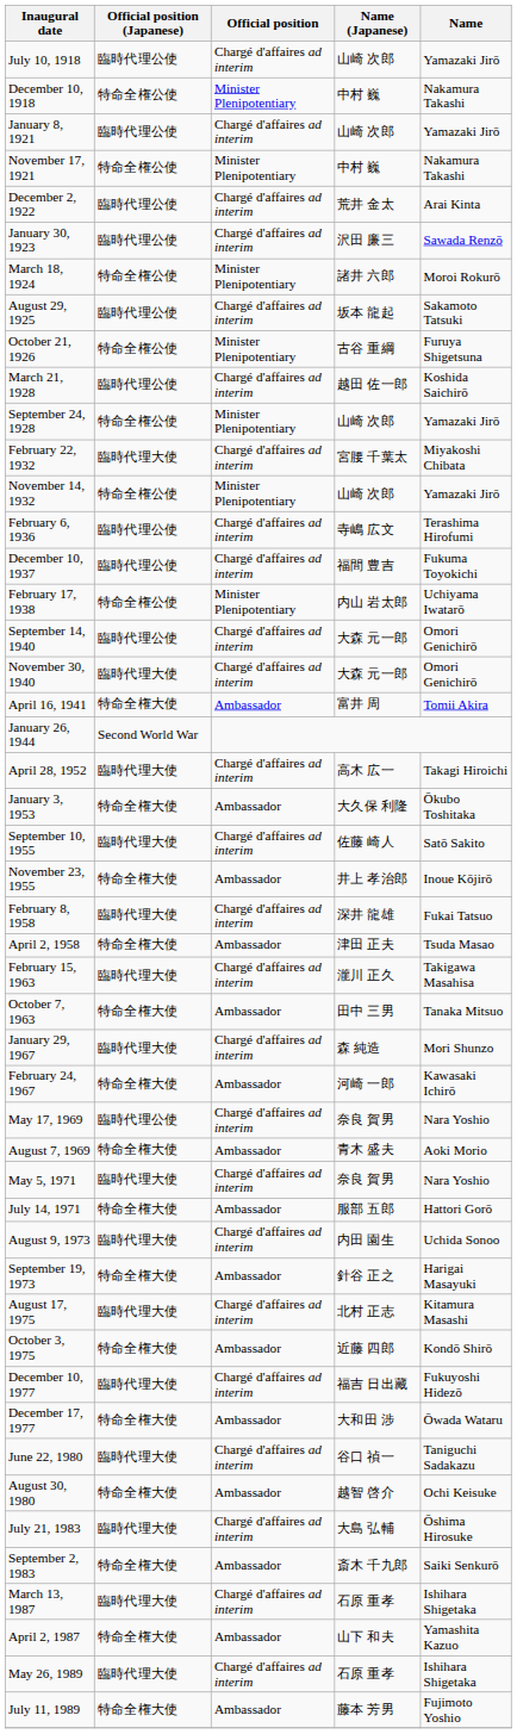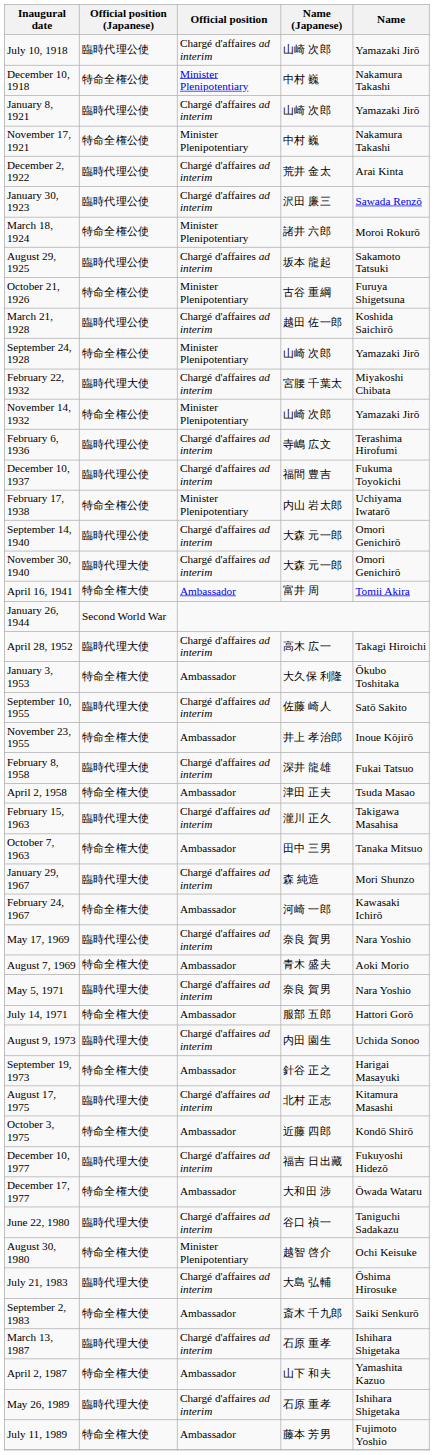 <table class="wikitable">
 <tr>
 <th>Inaugural date</th>
 <th>Official position (Japanese)</th>
 <th>Official position</th>
 <th>Name (Japanese)</th>
 <th>Name</th>
 </tr>
 <tr>
 <td>July 10, 1918</td>
 <td>臨時代理公使</td>
 <td>Chargé d'affaires <em>ad interim</em></td>
 <td>山崎 次郎</td>
 <td>Yamazaki Jirō</td>
 </tr>
 <tr>
 <td>December 10, 1918</td>
 <td>特命全権公使</td>
 <td><a href='#'>Minister Plenipotentiary</a></td>
 <td>中村 巍</td>
 <td>Nakamura Takashi</td>
 </tr>
 <tr>
 <td>January 8, 1921</td>
 <td>臨時代理公使</td>
 <td>Chargé d'affaires <em>ad interim</em></td>
 <td>山崎 次郎</td>
 <td>Yamazaki Jirō</td>
 </tr>
 <tr>
 <td>November 17, 1921</td>
 <td>特命全権公使</td>
 <td>Minister Plenipotentiary</td>
 <td>中村 巍</td>
 <td>Nakamura Takashi</td>
 </tr>
 <tr>
 <td>December 2, 1922</td>
 <td>臨時代理公使</td>
 <td>Chargé d'affaires <em>ad interim</em></td>
 <td>荒井 金太</td>
 <td>Arai Kinta</td>
 </tr>
 <tr>
 <td>January 30, 1923</td>
 <td>臨時代理公使</td>
 <td>Chargé d'affaires <em>ad interim</em></td>
 <td>沢田 廉三</td>
 <td><a href='#'>Sawada Renzō</a></td>
 </tr>
 <tr>
 <td>March 18, 1924</td>
 <td>特命全権公使</td>
 <td>Minister Plenipotentiary</td>
 <td>諸井 六郎</td>
 <td>Moroi Rokurō</td>
 </tr>
 <tr>
 <td>August 29, 1925</td>
 <td>臨時代理公使</td>
 <td>Chargé d'affaires <em>ad interim</em></td>
 <td>坂本 龍起</td>
 <td>Sakamoto Tatsuki</td>
 </tr>
 <tr>
 <td>October 21, 1926</td>
 <td>特命全権公使</td>
 <td>Minister Plenipotentiary</td>
 <td>古谷 重綱</td>
 <td>Furuya Shigetsuna</td>
 </tr>
 <tr>
 <td>March 21, 1928</td>
 <td>臨時代理公使</td>
 <td>Chargé d'affaires <em>ad interim</em></td>
 <td>越田 佐一郎</td>
 <td>Koshida Saichirō</td>
 </tr>
 <tr>
 <td>September 24, 1928</td>
 <td>特命全権公使</td>
 <td>Minister Plenipotentiary</td>
 <td>山崎 次郎</td>
 <td>Yamazaki Jirō</td>
 </tr>
 <tr>
 <td>February 22, 1932</td>
 <td>臨時代理大使</td>
 <td>Chargé d'affaires <em>ad interim</em></td>
 <td>宮腰 千葉太</td>
 <td>Miyakoshi Chibata</td>
 </tr>
 <tr>
 <td>November 14, 1932</td>
 <td>特命全権公使</td>
 <td>Minister Plenipotentiary</td>
 <td>山崎 次郎</td>
 <td>Yamazaki Jirō</td>
 </tr>
 <tr>
 <td>February 6, 1936</td>
 <td>臨時代理公使</td>
 <td>Chargé d'affaires <em>ad interim</em></td>
 <td>寺嶋 広文</td>
 <td>Terashima Hirofumi</td>
 </tr>
 <tr>
 <td>December 10, 1937</td>
 <td>臨時代理公使</td>
 <td>Chargé d'affaires <em>ad interim</em></td>
 <td>福間 豊吉</td>
 <td>Fukuma Toyokichi</td>
 </tr>
 <tr>
 <td>February 17, 1938</td>
 <td>特命全権公使</td>
 <td>Minister Plenipotentiary</td>
 <td>内山 岩太郎</td>
 <td>Uchiyama Iwatarō</td>
 </tr>
 <tr>
 <td>September 14, 1940</td>
 <td>臨時代理公使</td>
 <td>Chargé d'affaires <em>ad interim</em></td>
 <td>大森 元一郎</td>
 <td>Omori Genichirō</td>
 </tr>
 <tr>
 <td>November 30, 1940</td>
 <td>臨時代理大使</td>
 <td>Chargé d'affaires <em>ad interim</em></td>
 <td>大森 元一郎</td>
 <td>Omori Genichirō</td>
 </tr>
 <tr>
 <td>April 16, 1941</td>
 <td>特命全権大使</td>
 <td><a href='#'>Ambassador</a></td>
 <td>富井 周</td>
 <td><a href='#'>Tomii Akira</a></td>
 </tr>
 <tr>
 <td>January 26, 1944</td>
 <td>Second World War</td>
 </tr>
 <tr>
 <td>April 28, 1952</td>
 <td>臨時代理大使</td>
 <td>Chargé d'affaires <em>ad interim</em></td>
 <td>高木 広一</td>
 <td>Takagi Hiroichi</td>
 </tr>
 <tr>
 <td>January 3, 1953</td>
 <td>特命全権大使</td>
 <td>Ambassador</td>
 <td>大久保 利隆</td>
 <td>Ōkubo Toshitaka</td>
 </tr>
 <tr>
 <td>September 10, 1955</td>
 <td>臨時代理大使</td>
 <td>Chargé d'affaires <em>ad interim</em></td>
 <td>佐藤 崎人</td>
 <td>Satō Sakito</td>
 </tr>
 <tr>
 <td>November 23, 1955</td>
 <td>特命全権大使</td>
 <td>Ambassador</td>
 <td>井上 孝治郎</td>
 <td>Inoue Kōjirō</td>
 </tr>
 <tr>
 <td>February 8, 1958</td>
 <td>臨時代理大使</td>
 <td>Chargé d'affaires <em>ad interim</em></td>
 <td>深井 龍雄</td>
 <td>Fukai Tatsuo</td>
 </tr>
 <tr>
 <td>April 2, 1958</td>
 <td>特命全権大使</td>
 <td>Ambassador</td>
 <td>津田 正夫</td>
 <td>Tsuda Masao</td>
 </tr>
 <tr>
 <td>February 15, 1963</td>
 <td>臨時代理大使</td>
 <td>Chargé d'affaires <em>ad interim</em></td>
 <td>瀧川 正久</td>
 <td>Takigawa Masahisa</td>
 </tr>
 <tr>
 <td>October 7, 1963</td>
 <td>特命全権大使</td>
 <td>Ambassador</td>
 <td>田中 三男</td>
 <td>Tanaka Mitsuo</td>
 </tr>
 <tr>
 <td>January 29, 1967</td>
 <td>臨時代理大使</td>
 <td>Chargé d'affaires <em>ad interim</em></td>
 <td>森 純造</td>
 <td>Mori Shunzo</td>
 </tr>
 <tr>
 <td>February 24, 1967</td>
 <td>特命全権大使</td>
 <td>Ambassador</td>
 <td>河崎 一郎</td>
 <td>Kawasaki Ichirō</td>
 </tr>
 <tr>
 <td>May 17, 1969</td>
 <td>臨時代理公使</td>
 <td>Chargé d'affaires <em>ad interim</em></td>
 <td>奈良 賀男</td>
 <td>Nara Yoshio</td>
 </tr>
 <tr>
 <td>August 7, 1969</td>
 <td>特命全権大使</td>
 <td>Ambassador</td>
 <td>青木 盛夫</td>
 <td>Aoki Morio</td>
 </tr>
 <tr>
 <td>May 5, 1971</td>
 <td>臨時代理大使</td>
 <td>Chargé d'affaires <em>ad interim</em></td>
 <td>奈良 賀男</td>
 <td>Nara Yoshio</td>
 </tr>
 <tr>
 <td>July 14, 1971</td>
 <td>特命全権大使</td>
 <td>Ambassador</td>
 <td>服部 五郎</td>
 <td>Hattori Gorō</td>
 </tr>
 <tr>
 <td>August 9, 1973</td>
 <td>臨時代理大使</td>
 <td>Chargé d'affaires <em>ad interim</em></td>
 <td>内田 園生</td>
 <td>Uchida Sonoo</td>
 </tr>
 <tr>
 <td>September 19, 1973</td>
 <td>特命全権大使</td>
 <td>Ambassador</td>
 <td>針谷 正之</td>
 <td>Harigai Masayuki</td>
 </tr>
 <tr>
 <td>August 17, 1975</td>
 <td>臨時代理大使</td>
 <td>Chargé d'affaires <em>ad interim</em></td>
 <td>北村 正志</td>
 <td>Kitamura Masashi</td>
 </tr>
 <tr>
 <td>October 3, 1975</td>
 <td>特命全権大使</td>
 <td>Ambassador</td>
 <td>近藤 四郎</td>
 <td>Kondō Shirō</td>
 </tr>
 <tr>
 <td>December 10, 1977</td>
 <td>臨時代理大使</td>
 <td>Chargé d'affaires <em>ad interim</em></td>
 <td>福吉 日出藏</td>
 <td>Fukuyoshi Hidezō</td>
 </tr>
 <tr>
 <td>December 17, 1977</td>
 <td>特命全権大使</td>
 <td>Ambassador</td>
 <td>大和田 涉</td>
 <td>Ōwada Wataru</td>
 </tr>
 <tr>
 <td>June 22, 1980</td>
 <td>臨時代理大使</td>
 <td>Chargé d'affaires <em>ad interim</em></td>
 <td>谷口 禎一</td>
 <td>Taniguchi Sadakazu</td>
 </tr>
 <tr>
 <td>August 30, 1980</td>
 <td>特命全権大使</td>
-<td>Ambassador</td>
+<td>Minister Plenipotentiary</td>
 <td>越智 啓介</td>
 <td>Ochi Keisuke</td>
 </tr>
 <tr>
 <td>July 21, 1983</td>
 <td>臨時代理大使</td>
 <td>Chargé d'affaires <em>ad interim</em></td>
 <td>大島 弘輔</td>
 <td>Ōshima Hirosuke</td>
 </tr>
 <tr>
 <td>September 2, 1983</td>
 <td>特命全権大使</td>
 <td>Ambassador</td>
 <td>斎木 千九郎</td>
 <td>Saiki Senkurō</td>
 </tr>
 <tr>
 <td>March 13, 1987</td>
 <td>臨時代理大使</td>
 <td>Chargé d'affaires <em>ad interim</em></td>
 <td>石原 重孝</td>
 <td>Ishihara Shigetaka</td>
 </tr>
 <tr>
 <td>April 2, 1987</td>
 <td>特命全権大使</td>
 <td>Ambassador</td>
 <td>山下 和夫</td>
 <td>Yamashita Kazuo</td>
 </tr>
 <tr>
 <td>May 26, 1989</td>
 <td>臨時代理大使</td>
 <td>Chargé d'affaires <em>ad interim</em></td>
 <td>石原 重孝</td>
 <td>Ishihara Shigetaka</td>
 </tr>
 <tr>
 <td>July 11, 1989</td>
 <td>特命全権大使</td>
 <td>Ambassador</td>
 <td>藤本 芳男</td>
 <td>Fujimoto Yoshio</td>
 </tr>
 <tr>
 </tr>
 </table>
